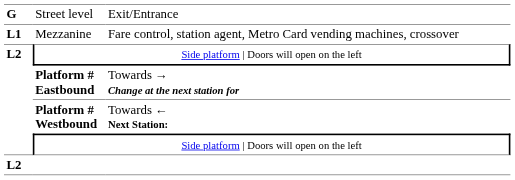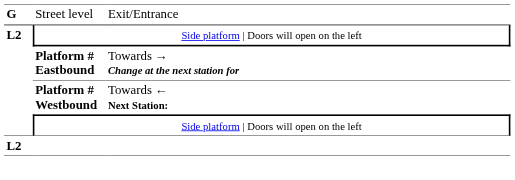 <table table border=0 cellspacing=0 cellpadding=3>
 <tr>
 <td style="border-bottom:solid 1px gray;border-top:solid 1px gray;" width=30 valign=top><strong>G</strong></td>
 <td style="border-top:solid 1px gray;border-bottom:solid 1px gray;" width=85 valign=top>Street level</td>
 <td style="border-top:solid 1px gray;border-bottom:solid 1px gray;" width=500 valign=top>Exit/Entrance</td>
-</tr>
-<tr>
-<td valign=top><strong>L1</strong></td>
-<td valign=top>Mezzanine</td>
-<td valign=top>Fare control, station agent, Metro Card vending machines, crossover<br></td>
 </tr>
 <tr>
 <td style="border-top:solid 1px gray;border-bottom:solid 1px gray;" width=30 rowspan=4 valign=top><strong>L2</strong></td>
 <td style="border-top:solid 1px gray;border-right:solid 2px black;border-left:solid 2px black;border-bottom:solid 2px black;text-align:center;" colspan=2><small><a href='#'>Side platform</a> | Doors will open on the left </small></td>
 </tr>
 <tr>
 <td style="border-bottom:solid 1px gray;" width=85><span><strong>Platform #</strong><br><strong>Eastbound</strong></span></td>
 <td style="border-bottom:solid 1px gray;" width=500>Towards → <br><small><strong><em>Change at the next station for </em></strong></small></td>
 </tr>
 <tr>
 <td><span><strong>Platform #</strong><br><strong>Westbound</strong></span></td>
 <td>Towards ← <br><small><strong>Next Station:</strong> </small></td>
 </tr>
 <tr>
 <td style="border-top:solid 2px black;border-right:solid 2px black;border-left:solid 2px black;border-bottom:solid 1px gray;" colspan=2  align=center><small><a href='#'>Side platform</a> | Doors will open on the left </small></td>
 </tr>
 <tr>
 <td style="border-bottom:solid 1px gray;" width=30 rowspan=2 valign=top><strong>L2</strong></td>
 <td style="border-bottom:solid 1px gray;" width=85></td>
 <td style="border-bottom:solid 1px gray;" width=500></td>
 </tr>
 <tr>
 </tr>
 </table>
